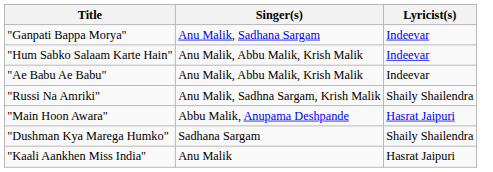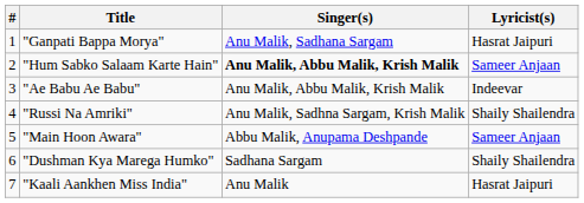 <table class="wikitable" style="font-size:95%;">
 <tr>
+<th>#</th>
 <th>Title</th>
 <th>Singer(s)</th>
 <th>Lyricist(s)</th>
 </tr>
 <tr>
+<td>1</td>
 <td>"Ganpati Bappa Morya"</td>
 <td><a href='#'>Anu Malik</a>, <a href='#'>Sadhana Sargam</a></td>
-<td><a href='#'>Indeevar</a></td>
+<td>Hasrat Jaipuri</td>
 </tr>
 <tr>
+<td>2</td>
 <td>"Hum Sabko Salaam Karte Hain"</td>
-<td>Anu Malik, Abbu Malik, Krish Malik</td>
-<td><a href='#'>Indeevar</a></td>
+<td><strong>Anu Malik, Abbu Malik, Krish Malik</strong></td>
+<td><a href='#'>Sameer Anjaan</a></td>
 </tr>
 <tr>
+<td>3</td>
 <td>"Ae Babu Ae Babu"</td>
 <td>Anu Malik, Abbu Malik, Krish Malik</td>
 <td>Indeevar</td>
 </tr>
 <tr>
+<td>4</td>
 <td>"Russi Na Amriki"</td>
 <td>Anu Malik, Sadhna Sargam, Krish Malik</td>
 <td>Shaily Shailendra</td>
 </tr>
 <tr>
+<td>5</td>
 <td>"Main Hoon Awara"</td>
 <td>Abbu Malik, <a href='#'>Anupama Deshpande</a></td>
-<td><a href='#'>Hasrat Jaipuri</a></td>
+<td><a href='#'>Sameer Anjaan</a></td>
 </tr>
 <tr>
+<td>6</td>
 <td>"Dushman Kya Marega Humko"</td>
 <td>Sadhana Sargam</td>
 <td>Shaily Shailendra</td>
 </tr>
 <tr>
+<td>7</td>
 <td>"Kaali Aankhen Miss India"</td>
 <td>Anu Malik</td>
 <td>Hasrat Jaipuri</td>
 </tr>
 </table>
